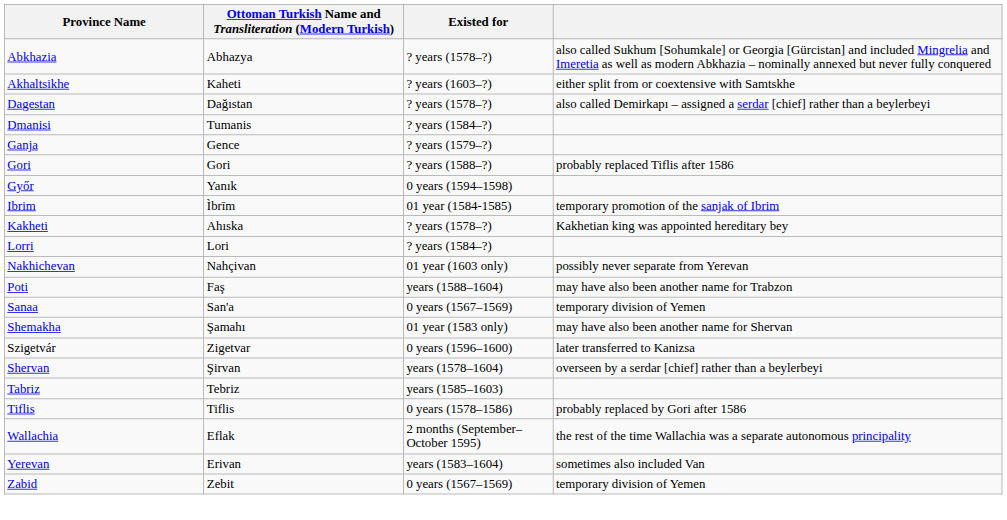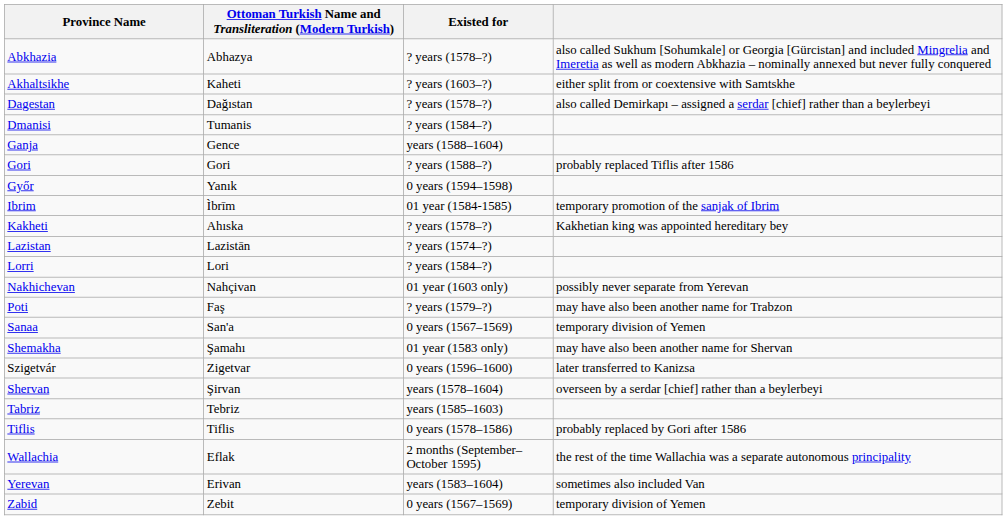 <table class="wikitable sortable">
 <tr>
 <th width="20%">Province Name</th>
 <th width="20%"><a href='#'>Ottoman Turkish</a> Name and <em>Transliteration</em> (<a href='#'>Modern Turkish</a>) </th>
 <th width="15%">Existed for</th>
 <th width="45%"></th>
 </tr>
 <tr>
 <td><a href='#'>Abkhazia</a></td>
 <td>Abhazya</td>
 <td>? years (1578–?)</td>
 <td>also called Sukhum [Sohumkale] or Georgia [Gürcistan] and included <a href='#'>Mingrelia</a> and <a href='#'>Imeretia</a> as well as modern Abkhazia – nominally annexed but never fully conquered</td>
 </tr>
 <tr>
 <td><a href='#'>Akhaltsikhe</a></td>
 <td>Kaheti</td>
 <td>? years (1603–?)</td>
 <td>either split from or coextensive with Samtskhe</td>
 </tr>
 <tr>
 <td><a href='#'>Dagestan</a></td>
 <td>Dağıstan</td>
 <td>? years (1578–?)</td>
 <td>also called Demirkapı – assigned a <a href='#'>serdar</a> [chief] rather than a beylerbeyi</td>
 </tr>
 <tr>
 <td><a href='#'>Dmanisi</a></td>
 <td>Tumanis</td>
 <td>? years (1584–?)</td>
 <td></td>
 </tr>
 <tr>
 <td><a href='#'>Ganja</a></td>
 <td>Gence</td>
-<td>? years (1579–?)</td>
+<td> years (1588–1604)</td>
 <td></td>
 </tr>
 <tr>
 <td><a href='#'>Gori</a></td>
 <td>Gori</td>
 <td>? years (1588–?)</td>
 <td>probably replaced Tiflis after 1586</td>
 </tr>
 <tr>
 <td><a href='#'>Győr</a></td>
 <td>Yanık</td>
 <td>0 years (1594–1598)</td>
 <td></td>
 </tr>
 <tr>
 <td><a href='#'>Ibrim</a></td>
 <td>Ìbrīm</td>
 <td>01 year (1584-1585)</td>
 <td>temporary promotion of the <a href='#'>sanjak of Ibrim</a></td>
 </tr>
 <tr>
 <td><a href='#'>Kakheti</a></td>
 <td>Ahıska</td>
 <td>? years (1578–?)</td>
 <td>Kakhetian king was appointed hereditary bey</td>
 </tr>
 <tr>
+<td><a href='#'>Lazistan</a></td>
+<td>Lazistān</td>
+<td>? years (1574–?)</td>
+<td></td>
+</tr>
+<tr>
 <td><a href='#'>Lorri</a></td>
 <td>Lori</td>
 <td>? years (1584–?)</td>
 <td></td>
 </tr>
 <tr>
 <td><a href='#'>Nakhichevan</a></td>
 <td>Nahçivan</td>
 <td>01 year (1603 only)</td>
 <td>possibly never separate from Yerevan</td>
 </tr>
 <tr>
 <td><a href='#'>Poti</a></td>
 <td>Faş</td>
-<td> years (1588–1604)</td>
+<td>? years (1579–?)</td>
 <td>may have also been another name for Trabzon</td>
 </tr>
 <tr>
 <td><a href='#'>Sanaa</a></td>
 <td>San'a</td>
 <td>0 years (1567–1569)</td>
 <td>temporary division of Yemen</td>
 </tr>
 <tr>
 <td><a href='#'>Shemakha</a></td>
 <td>Şamahı</td>
 <td>01 year (1583 only)</td>
 <td>may have also been another name for Shervan</td>
 </tr>
 <tr>
 <td>Szigetvár</td>
 <td>Zigetvar</td>
 <td>0 years (1596–1600)</td>
 <td>later transferred to Kanizsa</td>
 </tr>
 <tr>
 <td><a href='#'>Shervan</a></td>
 <td>Şirvan</td>
 <td> years (1578–1604)</td>
 <td>overseen by a serdar [chief] rather than a beylerbeyi</td>
 </tr>
 <tr>
 <td><a href='#'>Tabriz</a></td>
 <td>Tebriz</td>
 <td> years (1585–1603)</td>
 <td></td>
 </tr>
 <tr>
 <td><a href='#'>Tiflis</a></td>
 <td>Tiflis</td>
 <td>0 years (1578–1586)</td>
 <td>probably replaced by Gori after 1586</td>
 </tr>
 <tr>
 <td><a href='#'>Wallachia</a></td>
 <td>Eflak</td>
 <td>2 months (September–October 1595)</td>
 <td>the rest of the time Wallachia was a separate autonomous <a href='#'>principality</a></td>
 </tr>
 <tr>
 <td><a href='#'>Yerevan</a></td>
 <td>Erivan</td>
 <td> years (1583–1604)</td>
 <td>sometimes also included Van</td>
 </tr>
 <tr>
 <td><a href='#'>Zabid</a></td>
 <td>Zebit</td>
 <td>0 years (1567–1569)</td>
 <td>temporary division of Yemen</td>
 </tr>
 </table>
